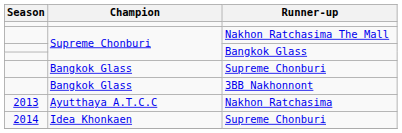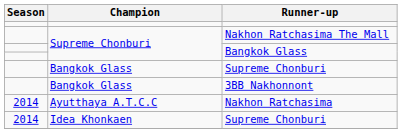 <table class="wikitable sortable" style="font-size: 95%;">
 <tr>
 <th width="40">Season</th>
 <th width="200">Champion</th>
 <th width="200">Runner-up</th>
 </tr>
 <tr>
 <td></td>
 <td></td>
 <td></td>
 </tr>
 <tr>
 <td></td>
 <td rowspan="3"> <a href='#'>Supreme Chonburi</a></td>
 <td> <a href='#'>Nakhon Ratchasima The Mall</a></td>
 </tr>
 <tr>
 <td></td>
 <td rowspan="2"> <a href='#'>Bangkok Glass</a></td>
 </tr>
 <tr>
 <td></td>
 </tr>
 <tr>
 <td></td>
 <td> <a href='#'>Bangkok Glass</a></td>
 <td> <a href='#'>Supreme Chonburi</a></td>
 </tr>
 <tr>
 <td></td>
 <td> <a href='#'>Bangkok Glass</a></td>
 <td> <a href='#'>3BB Nakhonnont</a></td>
 </tr>
 <tr>
-<td align=center><a href='#'>2013</a></td>
+<td align=center><a href='#'>2014</a></td>
 <td> <a href='#'>Ayutthaya A.T.C.C</a></td>
 <td> <a href='#'>Nakhon Ratchasima</a></td>
 </tr>
 <tr>
 <td align=center><a href='#'>2014</a></td>
 <td> <a href='#'>Idea Khonkaen</a></td>
 <td> <a href='#'>Supreme Chonburi</a></td>
 </tr>
 <tr>
 </tr>
 </table>
